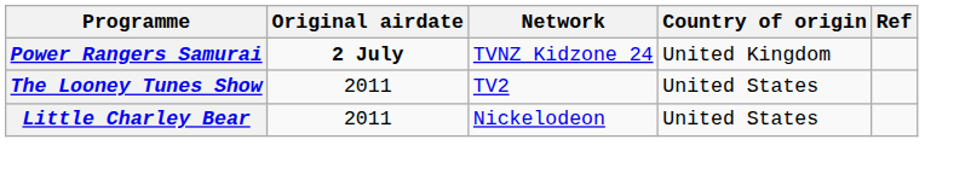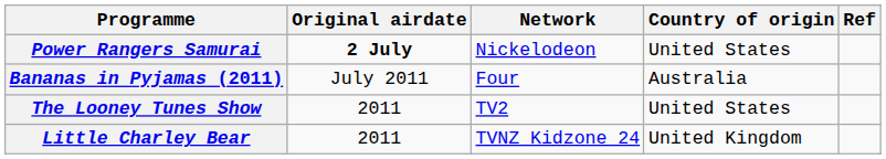 <table class="wikitable plainrowheaders sortable" style="text-align:left">
 <tr>
 <th scope="col">Programme</th>
 <th scope="col">Original airdate</th>
 <th scope="col">Network</th>
 <th scope="col">Country of origin</th>
 <th scope="col" class="unsortable">Ref</th>
 </tr>
 <tr>
 <th scope="row"><em><a href='#'>Power Rangers Samurai</a></em></th>
 <td align=center><strong>2 July</strong></td>
-<td><a href='#'>TVNZ Kidzone 24</a></td>
-<td>United Kingdom</td>
+<td><a href='#'>Nickelodeon</a></td>
+<td>United States</td>
+<td></td>
+</tr>
+<tr>
+<th scope="row"><a href='#'><em>Bananas in Pyjamas</em> (2011)</a></th>
+<td align=center>July 2011</td>
+<td><a href='#'>Four</a></td>
+<td>Australia</td>
 <td></td>
 </tr>
 <tr>
 <th scope="row"><em><a href='#'>The Looney Tunes Show</a></em></th>
 <td align=center>2011</td>
 <td><a href='#'>TV2</a></td>
 <td>United States</td>
 <td></td>
 </tr>
 <tr>
 <th scope="row"><em><a href='#'>Little Charley Bear</a></em></th>
 <td align=center>2011</td>
-<td><a href='#'>Nickelodeon</a></td>
-<td>United States</td>
+<td><a href='#'>TVNZ Kidzone 24</a></td>
+<td>United Kingdom</td>
 <td></td>
 </tr>
 </table>
